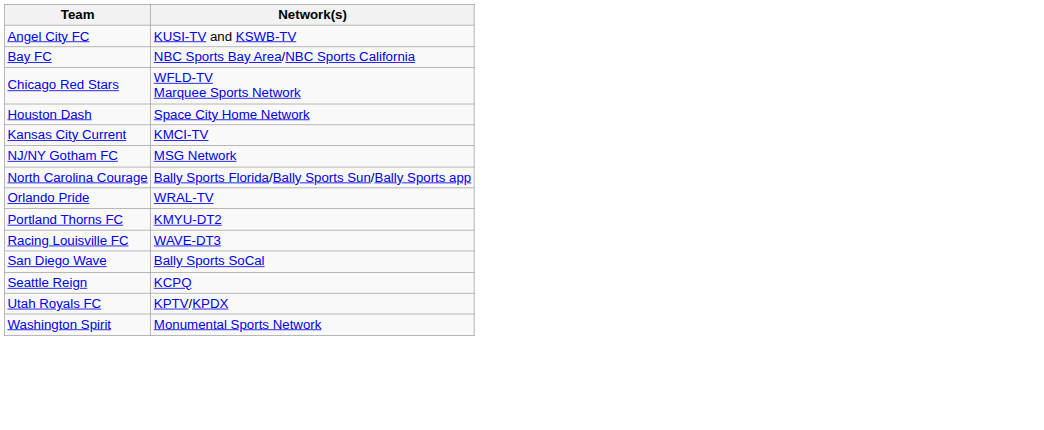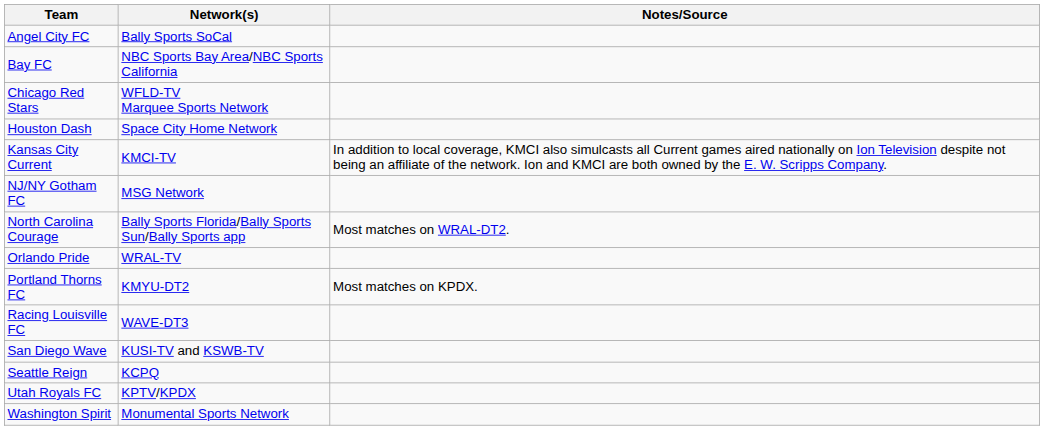 <table class="wikitable">
 <tr>
 <th>Team</th>
 <th>Network(s)</th>
+<th>Notes/Source</th>
 </tr>
 <tr>
 <td><a href='#'>Angel City FC</a></td>
-<td><a href='#'>KUSI-TV</a> and <a href='#'>KSWB-TV</a></td>
+<td><a href='#'>Bally Sports SoCal</a></td>
+<td></td>
 </tr>
 <tr>
 <td><a href='#'>Bay FC</a></td>
 <td><a href='#'>NBC Sports Bay Area</a>/<a href='#'>NBC Sports California</a> </td>
+<td></td>
 </tr>
 <tr>
 <td><a href='#'>Chicago Red Stars</a></td>
 <td><a href='#'>WFLD-TV</a>  <br><a href='#'>Marquee Sports Network</a> </td>
+<td></td>
 </tr>
 <tr>
 <td><a href='#'>Houston Dash</a></td>
 <td><a href='#'>Space City Home Network</a> </td>
+<td></td>
 </tr>
 <tr>
 <td><a href='#'>Kansas City Current</a></td>
 <td><a href='#'>KMCI-TV</a></td>
+<td>In addition to local coverage, KMCI also simulcasts all Current games aired nationally on <a href='#'>Ion Television</a> despite not being an affiliate of the network. Ion and KMCI are both owned by the <a href='#'>E. W. Scripps Company</a>.</td>
 </tr>
 <tr>
 <td><a href='#'>NJ/NY Gotham FC</a></td>
 <td><a href='#'>MSG Network</a> </td>
+<td></td>
 </tr>
 <tr>
 <td><a href='#'>North Carolina Courage</a></td>
 <td><a href='#'>Bally Sports Florida</a>/<a href='#'>Bally Sports Sun</a>/<a href='#'>Bally Sports app</a></td>
+<td>Most matches on <a href='#'>WRAL-DT2</a>.</td>
 </tr>
 <tr>
 <td><a href='#'>Orlando Pride</a></td>
 <td><a href='#'>WRAL-TV</a></td>
+<td></td>
 </tr>
 <tr>
 <td><a href='#'>Portland Thorns FC</a></td>
 <td><a href='#'>KMYU-DT2</a></td>
+<td>Most matches on KPDX.</td>
 </tr>
 <tr>
 <td><a href='#'>Racing Louisville FC</a></td>
 <td><a href='#'>WAVE-DT3</a> </td>
+<td></td>
 </tr>
 <tr>
 <td><a href='#'>San Diego Wave</a></td>
-<td><a href='#'>Bally Sports SoCal</a></td>
+<td><a href='#'>KUSI-TV</a> and <a href='#'>KSWB-TV</a></td>
+<td></td>
 </tr>
 <tr>
 <td><a href='#'>Seattle Reign</a></td>
 <td><a href='#'>KCPQ</a></td>
+<td></td>
 </tr>
 <tr>
 <td><a href='#'>Utah Royals FC</a></td>
 <td><a href='#'>KPTV</a>/<a href='#'>KPDX</a></td>
+<td></td>
 </tr>
 <tr>
 <td><a href='#'>Washington Spirit</a></td>
 <td><a href='#'>Monumental Sports Network</a></td>
+<td></td>
 </tr>
 </table>
